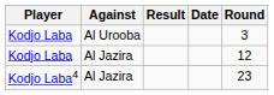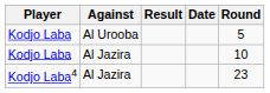 <table class="wikitable">
 <tr>
 <th>Player</th>
 <th>Against</th>
 <th style="text-align:center">Result</th>
 <th>Date</th>
 <th>Round</th>
 </tr>
 <tr>
 <td> <a href='#'>Kodjo Laba</a></td>
 <td>Al Urooba</td>
 <td></td>
 <td></td>
-<td align=center>3</td>
+<td align=center>5</td>
 </tr>
 <tr>
 <td> <a href='#'>Kodjo Laba</a></td>
 <td>Al Jazira</td>
 <td></td>
 <td></td>
-<td align=center>12</td>
+<td align=center>10</td>
 </tr>
 <tr>
 <td> <a href='#'>Kodjo Laba</a><sup>4</sup></td>
 <td>Al Jazira</td>
 <td></td>
 <td></td>
 <td align=center>23</td>
 </tr>
 </table>
